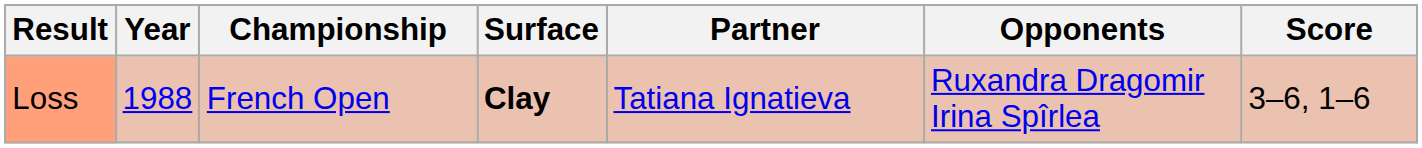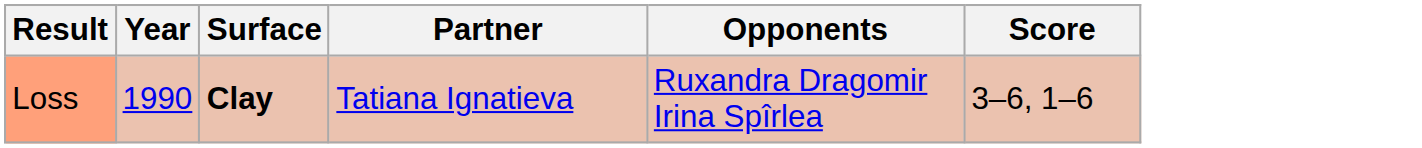 <table class="sortable wikitable" style=font-size:97%>
 <tr>
 <th>Result</th>
 <th>Year</th>
-<th width=130>Championship</th>
 <th>Surface</th>
 <th width=150>Partner</th>
 <th width=150>Opponents</th>
 <th width=80 class="unsortable">Score</th>
 </tr>
 <tr style="background:#ebc2af;">
 <td style="background:#ffa07a;">Loss</td>
-<td><a href='#'>1988</a></td>
-<td><a href='#'>French Open</a></td>
+<td><a href='#'>1990</a></td>
 <td><strong>Clay</strong></td>
 <td> <a href='#'>Tatiana Ignatieva</a></td>
 <td> <a href='#'>Ruxandra Dragomir</a> <br>  <a href='#'>Irina Spîrlea</a></td>
 <td>3–6, 1–6</td>
 </tr>
 </table>
